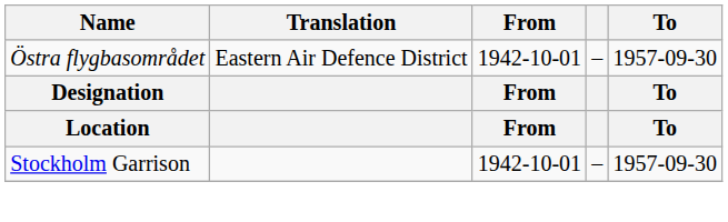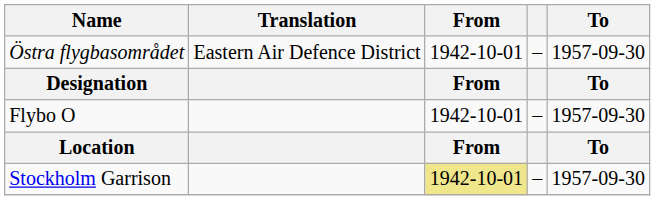 <table class="wikitable">
 <tr>
 <th style="font-weight:bold;">Name</th>
 <th style="font-weight:bold;">Translation</th>
 <th style="text-align: center; font-weight:bold;">From</th>
 <th></th>
 <th style="text-align: center; font-weight:bold;">To</th>
 </tr>
 <tr>
 <td style="font-style:italic;">Östra flygbasområdet</td>
 <td>Eastern Air Defence District</td>
 <td>1942-10-01</td>
 <td>–</td>
 <td>1957-09-30</td>
 </tr>
 <tr>
 <th style="font-weight:bold;">Designation</th>
 <th style="font-weight:bold;"></th>
 <th style="text-align: center; font-weight:bold;">From</th>
 <th></th>
 <th style="text-align: center; font-weight:bold;">To</th>
 </tr>
 <tr>
+<td>Flybo O</td>
+<td></td>
+<td style="text-align: center;">1942-10-01</td>
+<td style="text-align: center;">–</td>
+<td style="text-align: center;">1957-09-30</td>
+</tr>
+<tr>
 <th style="font-weight:bold;">Location</th>
 <th style="font-weight:bold;"></th>
 <th style="text-align: center; font-weight:bold;">From</th>
 <th></th>
 <th style="text-align: center; font-weight:bold;">To</th>
 </tr>
 <tr>
 <td><a href='#'>Stockholm</a> Garrison</td>
 <td></td>
-<td style="text-align: center;">1942-10-01</td>
+<td style="background: khaki; text-align: center;">1942-10-01</td>
 <td style="text-align: center;">–</td>
 <td style="text-align: center;">1957-09-30</td>
 </tr>
 <tr>
 </tr>
 </table>
